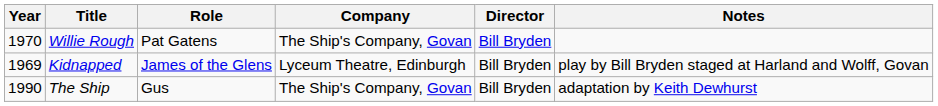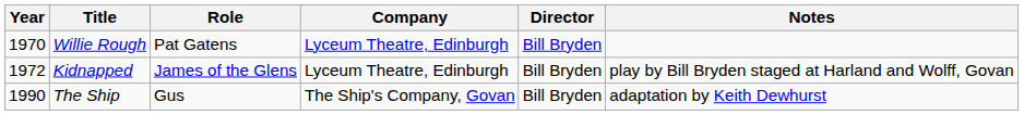 <table class="wikitable">
 <tr>
 <th>Year</th>
 <th>Title</th>
 <th>Role</th>
 <th>Company</th>
 <th>Director</th>
 <th>Notes</th>
 </tr>
 <tr>
 <td>1970</td>
 <td><em><a href='#'>Willie Rough</a></em></td>
 <td>Pat Gatens</td>
-<td>The Ship's Company, <a href='#'>Govan</a></td>
+<td><a href='#'>Lyceum Theatre, Edinburgh</a></td>
 <td><a href='#'>Bill Bryden</a></td>
 </tr>
 <tr>
-<td>1969</td>
+<td>1972</td>
 <td><em><a href='#'>Kidnapped</a></em></td>
 <td><a href='#'>James of the Glens</a></td>
 <td>Lyceum Theatre, Edinburgh</td>
 <td>Bill Bryden</td>
 <td>play by Bill Bryden staged at Harland and Wolff, Govan</td>
 </tr>
 <tr>
 <td>1990</td>
 <td><em>The Ship</em></td>
 <td>Gus</td>
 <td>The Ship's Company, <a href='#'>Govan</a></td>
 <td>Bill Bryden</td>
 <td>adaptation by <a href='#'>Keith Dewhurst</a></td>
 </tr>
 </table>
